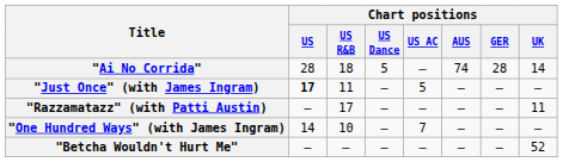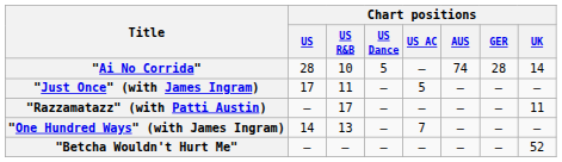 <table class="wikitable plainrowheaders">
 <tr>
 <th rowspan="2">Title</th>
 <th colspan="9">Chart positions</th>
 </tr>
 <tr>
 <th style="width:35px;"><small><a href='#'>US</a></small><br></th>
 <th style="width:35px;"><small><a href='#'>US<br>R&B</a></small><br></th>
 <th style="width:35px;"><small><a href='#'>US Dance</a></small><br></th>
 <th style="width:35px;"><small><a href='#'>US AC</a></small><br></th>
 <th style="width:35px;"><small><a href='#'>AUS</a></small><br></th>
 <th style="width:35px;"><small><a href='#'>GER</a></small><br></th>
 <th style="width:35px;"><small><a href='#'>UK</a></small><br></th>
 </tr>
 <tr>
 <th scope="row">"<a href='#'>Ai No Corrida</a>"</th>
 <td style="text-align:center;">28</td>
-<td style="text-align:center;">18</td>
+<td style="text-align:center;">10</td>
 <td style="text-align:center;">5</td>
 <td style="text-align:center;">—</td>
 <td style="text-align:center;">74</td>
 <td style="text-align:center;">28</td>
 <td style="text-align:center;">14</td>
 </tr>
 <tr>
 <th scope="row">"<a href='#'>Just Once</a>" (with <a href='#'>James Ingram</a>)</th>
-<td style="text-align:center;"><strong>17</strong></td>
+<td style="text-align:center;">17</td>
 <td style="text-align:center;">11</td>
 <td style="text-align:center;">—</td>
 <td style="text-align:center;">5</td>
 <td style="text-align:center;">—</td>
 <td style="text-align:center;">—</td>
 <td style="text-align:center;">—</td>
 </tr>
 <tr>
 <th scope="row">"Razzamatazz" (with <a href='#'>Patti Austin</a>)</th>
 <td style="text-align:center;">—</td>
 <td style="text-align:center;">17</td>
 <td style="text-align:center;">—</td>
 <td style="text-align:center;">—</td>
 <td style="text-align:center;">—</td>
 <td style="text-align:center;">—</td>
 <td style="text-align:center;">11</td>
 </tr>
 <tr>
 <th scope="row">"<a href='#'>One Hundred Ways</a>" (with James Ingram)</th>
 <td style="text-align:center;">14</td>
-<td style="text-align:center;">10</td>
+<td style="text-align:center;">13</td>
 <td style="text-align:center;">—</td>
 <td style="text-align:center;">7</td>
 <td style="text-align:center;">—</td>
 <td style="text-align:center;">—</td>
 <td style="text-align:center;">—</td>
 </tr>
 <tr>
 <th scope="row">"Betcha Wouldn't Hurt Me"</th>
 <td style="text-align:center;">—</td>
 <td style="text-align:center;">—</td>
 <td style="text-align:center;">—</td>
 <td style="text-align:center;">—</td>
 <td style="text-align:center;">—</td>
 <td style="text-align:center;">—</td>
 <td style="text-align:center;">52</td>
 </tr>
 </table>
